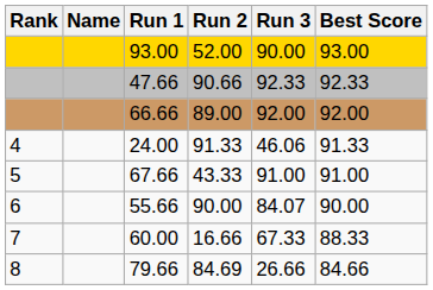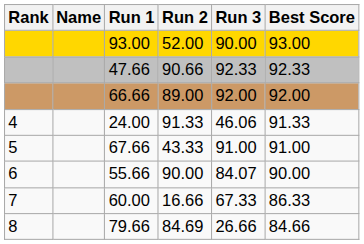 <table class="wikitable">
 <tr>
 <th>Rank</th>
 <th>Name</th>
 <th>Run 1</th>
 <th>Run 2</th>
 <th>Run 3</th>
 <th>Best Score</th>
 </tr>
 <tr style="background:gold;">
 <td></td>
 <td></td>
 <td>93.00</td>
 <td>52.00</td>
 <td>90.00</td>
 <td>93.00</td>
 </tr>
 <tr style="background:silver;">
 <td></td>
 <td></td>
 <td>47.66</td>
 <td>90.66</td>
 <td>92.33</td>
 <td>92.33</td>
 </tr>
 <tr style="background:#cc9966;">
 <td></td>
 <td></td>
 <td>66.66</td>
 <td>89.00</td>
 <td>92.00</td>
 <td>92.00</td>
 </tr>
 <tr>
 <td>4</td>
 <td></td>
 <td>24.00</td>
 <td>91.33</td>
 <td>46.06</td>
 <td>91.33</td>
 </tr>
 <tr>
 <td>5</td>
 <td></td>
 <td>67.66</td>
 <td>43.33</td>
 <td>91.00</td>
 <td>91.00</td>
 </tr>
 <tr>
 <td>6</td>
 <td></td>
 <td>55.66</td>
 <td>90.00</td>
 <td>84.07</td>
 <td>90.00</td>
 </tr>
 <tr>
 <td>7</td>
 <td></td>
 <td>60.00</td>
 <td>16.66</td>
 <td>67.33</td>
-<td>88.33</td>
+<td>86.33</td>
 </tr>
 <tr>
 <td>8</td>
 <td></td>
 <td>79.66</td>
 <td>84.69</td>
 <td>26.66</td>
 <td>84.66</td>
 </tr>
 </table>
